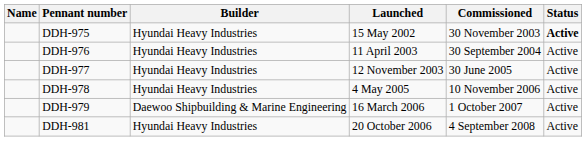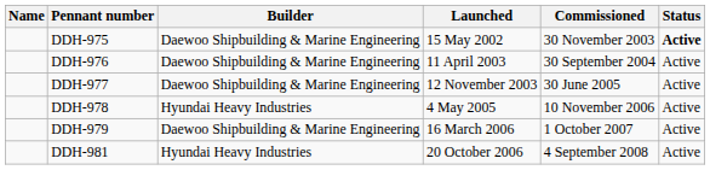 <table class=wikitable>
 <tr>
 <th>Name</th>
 <th>Pennant number</th>
 <th>Builder</th>
 <th>Launched</th>
 <th>Commissioned</th>
 <th>Status</th>
 </tr>
 <tr>
 <td></td>
 <td>DDH-975</td>
-<td>Hyundai Heavy Industries</td>
+<td>Daewoo Shipbuilding & Marine Engineering</td>
 <td>15 May 2002</td>
 <td>30 November 2003</td>
 <td><strong>Active</strong></td>
 </tr>
 <tr>
 <td></td>
 <td>DDH-976</td>
-<td>Hyundai Heavy Industries</td>
+<td>Daewoo Shipbuilding & Marine Engineering</td>
 <td>11 April 2003</td>
 <td>30 September 2004</td>
 <td>Active</td>
 </tr>
 <tr>
 <td></td>
 <td>DDH-977</td>
-<td>Hyundai Heavy Industries</td>
+<td>Daewoo Shipbuilding & Marine Engineering</td>
 <td>12 November 2003</td>
 <td>30 June 2005</td>
 <td>Active</td>
 </tr>
 <tr>
 <td></td>
 <td>DDH-978</td>
 <td>Hyundai Heavy Industries</td>
 <td>4 May 2005</td>
 <td>10 November 2006</td>
 <td>Active</td>
 </tr>
 <tr>
 <td></td>
 <td>DDH-979</td>
 <td>Daewoo Shipbuilding & Marine Engineering</td>
 <td>16 March 2006</td>
 <td>1 October 2007</td>
 <td>Active</td>
 </tr>
 <tr>
 <td></td>
 <td>DDH-981</td>
 <td>Hyundai Heavy Industries</td>
 <td>20 October 2006</td>
 <td>4 September 2008</td>
 <td>Active</td>
 </tr>
 </table>
